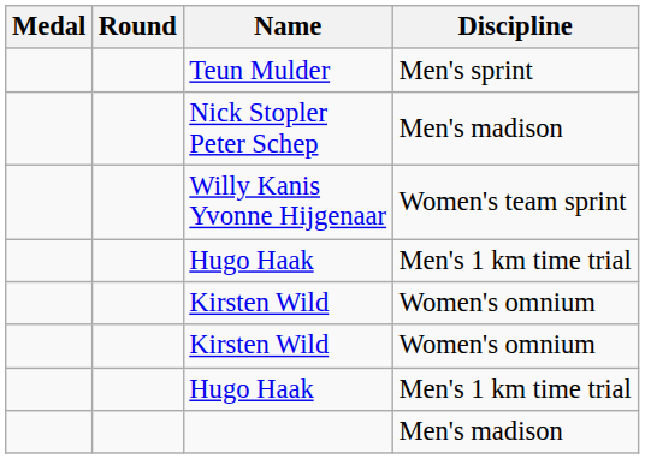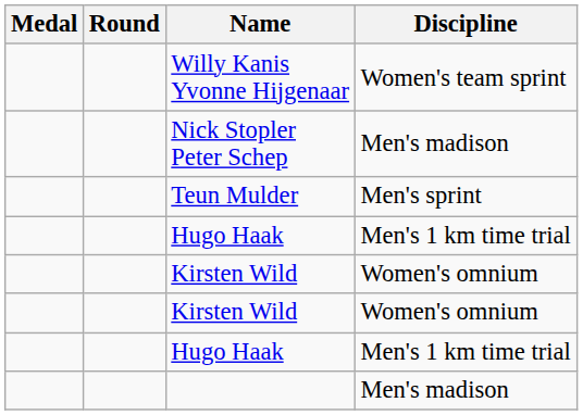 <table class="wikitable sortable">
 <tr>
 <th>Medal</th>
 <th>Round</th>
 <th>Name</th>
 <th>Discipline</th>
 </tr>
 <tr>
 <td></td>
 <td></td>
-<td><a href='#'>Teun Mulder</a></td>
-<td>Men's sprint</td>
+<td><a href='#'>Willy Kanis</a><br><a href='#'>Yvonne Hijgenaar</a></td>
+<td>Women's team sprint</td>
 </tr>
 <tr>
 <td></td>
 <td></td>
 <td><a href='#'>Nick Stopler</a><br><a href='#'>Peter Schep</a></td>
 <td>Men's madison</td>
 </tr>
 <tr>
 <td></td>
 <td></td>
-<td><a href='#'>Willy Kanis</a><br><a href='#'>Yvonne Hijgenaar</a></td>
-<td>Women's team sprint</td>
+<td><a href='#'>Teun Mulder</a></td>
+<td>Men's sprint</td>
 </tr>
 <tr>
 <td></td>
 <td></td>
 <td><a href='#'>Hugo Haak</a></td>
 <td>Men's 1 km time trial</td>
 </tr>
 <tr>
 <td></td>
 <td></td>
 <td><a href='#'>Kirsten Wild</a></td>
 <td>Women's omnium</td>
 </tr>
 <tr>
 <td></td>
 <td></td>
 <td><a href='#'>Kirsten Wild</a></td>
 <td>Women's omnium</td>
 </tr>
 <tr>
 <td></td>
 <td><strong></strong></td>
 <td><a href='#'>Hugo Haak</a></td>
 <td>Men's 1 km time trial</td>
 </tr>
 <tr>
 <td></td>
 <td><strong></strong></td>
 <td></td>
 <td>Men's madison</td>
 </tr>
 </table>
